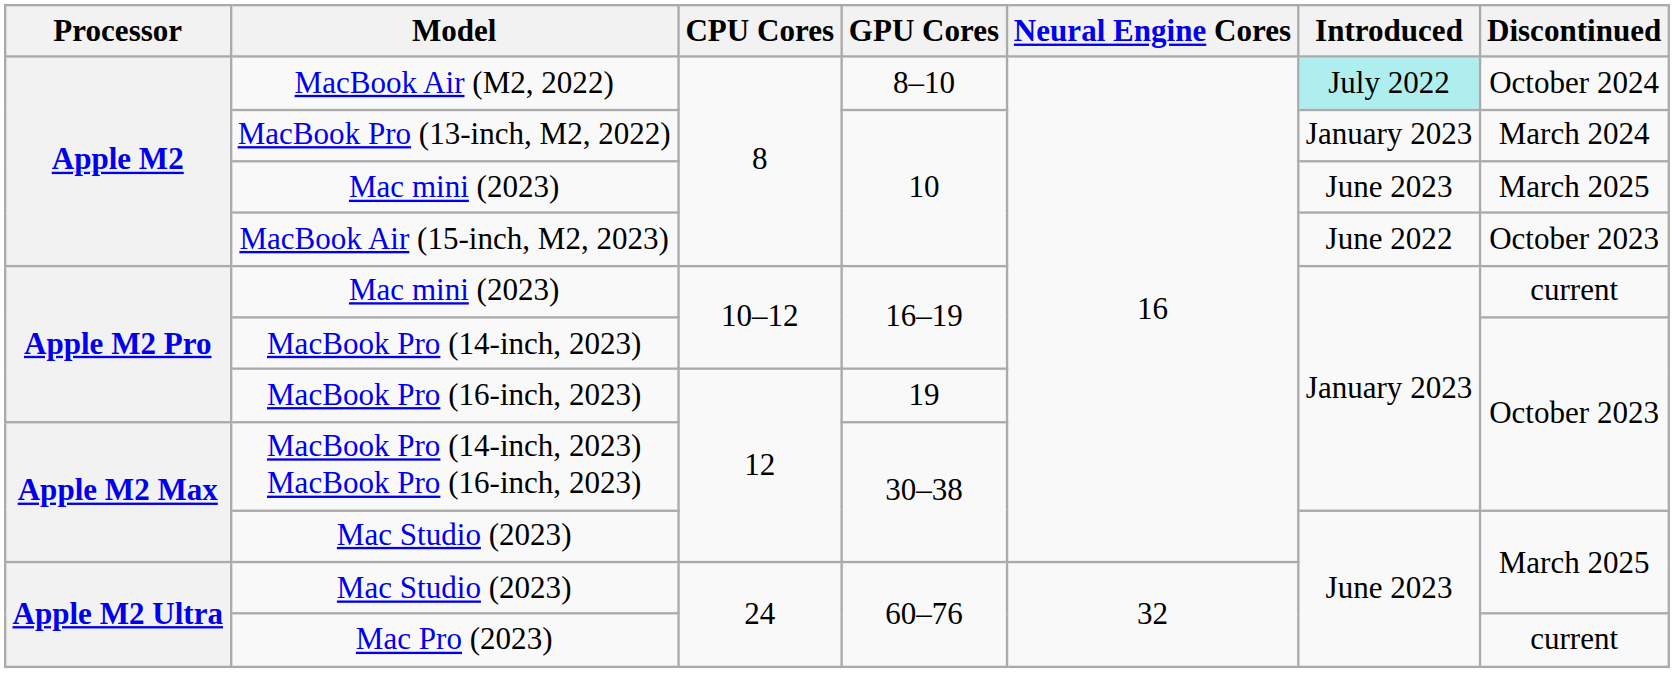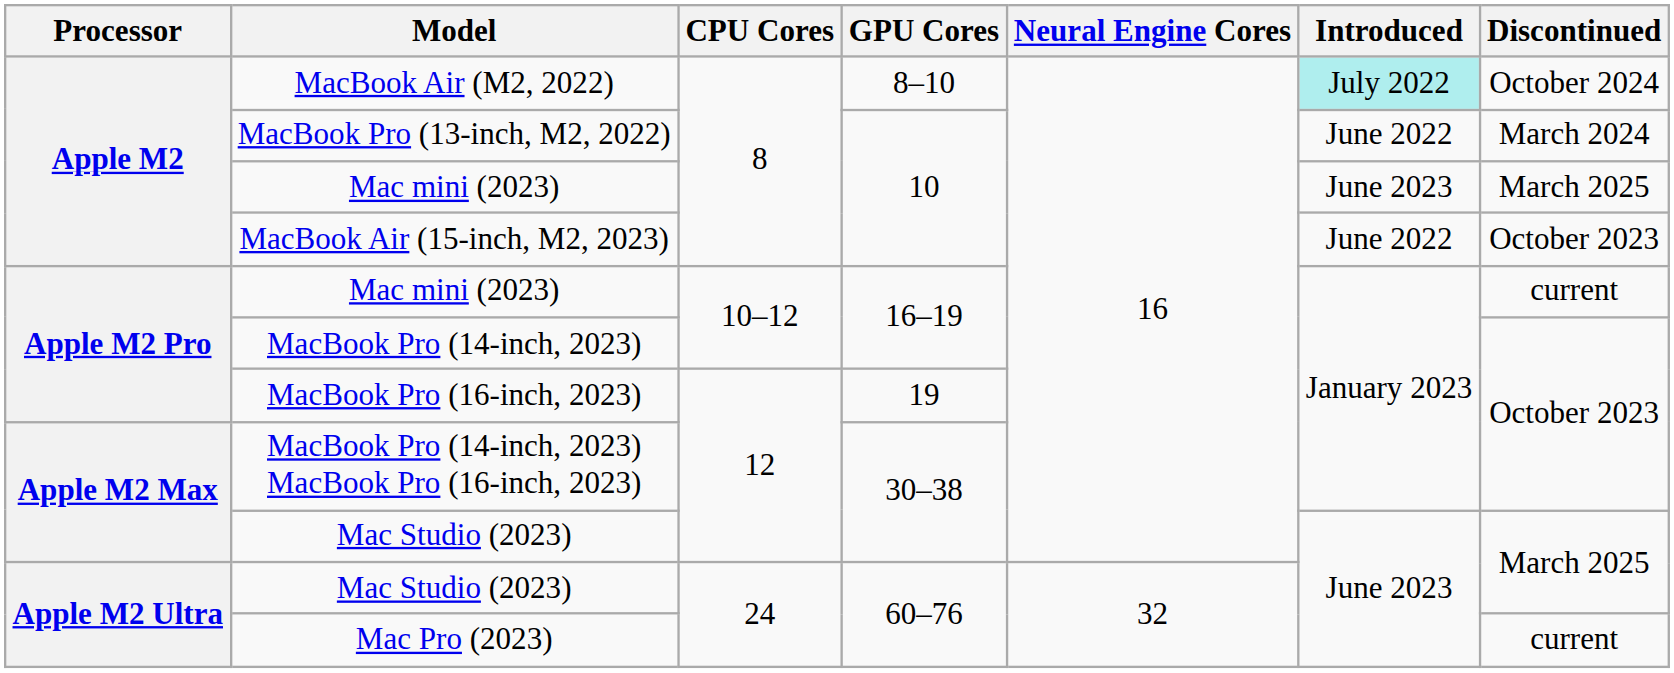 <table class="wikitable sortable" style="font-size:smaller; text-align:center">
 <tr>
 <th>Processor</th>
 <th>Model</th>
 <th>CPU Cores</th>
 <th>GPU Cores</th>
 <th><a href='#'>Neural Engine</a> Cores</th>
 <th>Introduced</th>
 <th>Discontinued</th>
 </tr>
 <tr>
 <th data-sort-value=1 rowspan=4><a href='#'>Apple M2</a></th>
 <td><a href='#'>MacBook Air</a> (M2, 2022)</td>
 <td rowspan=4>8</td>
 <td>8–10</td>
 <td rowspan=9>16</td>
 <td style="background: paleturquoise;">July 2022</td>
 <td>October 2024</td>
 </tr>
 <tr>
 <td><a href='#'>MacBook Pro</a> (13-inch, M2, 2022)</td>
 <td rowspan=3>10</td>
-<td>January 2023</td>
+<td>June 2022</td>
 <td>March 2024</td>
 </tr>
 <tr>
 <td><a href='#'>Mac mini</a> (2023)</td>
 <td>June 2023</td>
 <td>March 2025</td>
 </tr>
 <tr>
 <td><a href='#'>MacBook Air</a> (15-inch, M2, 2023)</td>
 <td>June 2022</td>
 <td>October 2023</td>
 </tr>
 <tr>
 <th data-sort-value=2 rowspan=3><a href='#'>Apple M2 Pro</a></th>
 <td><a href='#'>Mac mini</a> (2023)</td>
 <td rowspan=2>10–12</td>
 <td rowspan=2>16–19</td>
 <td rowspan=4>January 2023</td>
 <td>current</td>
 </tr>
 <tr>
 <td><a href='#'>MacBook Pro</a> (14-inch, 2023)</td>
 <td rowspan=3>October 2023</td>
 </tr>
 <tr>
 <td><a href='#'>MacBook Pro</a> (16-inch, 2023)</td>
 <td rowspan=3>12</td>
 <td>19</td>
 </tr>
 <tr>
 <th data-sort-value=3 rowspan=2><a href='#'>Apple M2 Max</a></th>
 <td><a href='#'>MacBook Pro</a> (14-inch, 2023)<br><a href='#'>MacBook Pro</a> (16-inch, 2023)</td>
 <td rowspan=2>30–38</td>
 </tr>
 <tr>
 <td><a href='#'>Mac Studio</a> (2023)</td>
 <td rowspan=3>June 2023</td>
 <td rowspan=2>March 2025</td>
 </tr>
 <tr>
 <th data-sort-value=4 rowspan=2><a href='#'>Apple M2 Ultra</a></th>
 <td><a href='#'>Mac Studio</a> (2023)</td>
 <td rowspan=2>24</td>
 <td rowspan=2>60–76</td>
 <td rowspan=2>32</td>
 </tr>
 <tr>
 <td><a href='#'>Mac Pro</a> (2023)</td>
 <td>current</td>
 </tr>
 </table>
